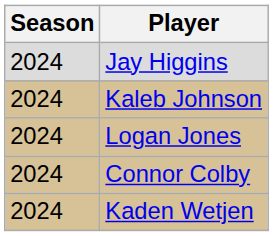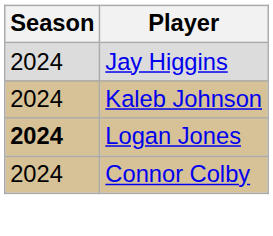 <table class="wikitable" style="float:left; margin-right:1em;">
 <tr>
 <th>Season</th>
 <th>Player</th>
 </tr>
 <tr style="background: #dcdcdc;">
 <td>2024</td>
 <td><a href='#'>Jay Higgins</a></td>
 </tr>
 <tr style="background: #d7c297;">
 <td>2024</td>
 <td><a href='#'>Kaleb Johnson</a></td>
 </tr>
 <tr style="background: #d7c297;">
-<td>2024</td>
+<td><strong>2024</strong></td>
 <td><a href='#'>Logan Jones</a></td>
 </tr>
 <tr style="background: #d7c297;">
 <td>2024</td>
 <td><a href='#'>Connor Colby</a></td>
 </tr>
-<tr style="background: #d7c297;">
-<td>2024</td>
-<td><a href='#'>Kaden Wetjen</a></td>
-</tr>
 </table>
